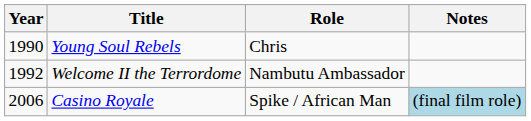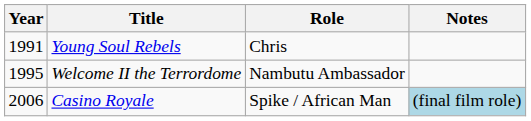 <table class="wikitable">
 <tr>
 <th>Year</th>
 <th>Title</th>
 <th>Role</th>
 <th>Notes</th>
 </tr>
 <tr>
-<td>1990</td>
+<td>1991</td>
 <td><em><a href='#'>Young Soul Rebels</a></em></td>
 <td>Chris</td>
 <td></td>
 </tr>
 <tr>
-<td>1992</td>
+<td>1995</td>
 <td><em>Welcome II the Terrordome</em></td>
 <td>Nambutu Ambassador</td>
 <td></td>
 </tr>
 <tr>
 <td>2006</td>
 <td><em><a href='#'>Casino Royale</a></em></td>
 <td>Spike / African Man</td>
 <td style="background: lightblue;">(final film role)</td>
 </tr>
 </table>
